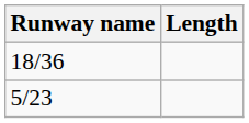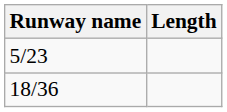 <table class="wikitable">
 <tr>
 <th>Runway name</th>
 <th>Length</th>
 </tr>
 <tr>
+<td>5/23</td>
+<td></td>
+</tr>
+<tr>
 <td>18/36</td>
 <td></td>
 </tr>
-<tr>
-<td>5/23</td>
-<td></td>
-</tr>
 </table>
